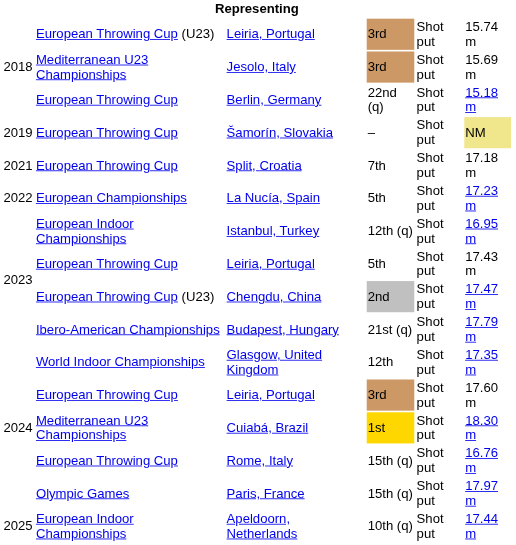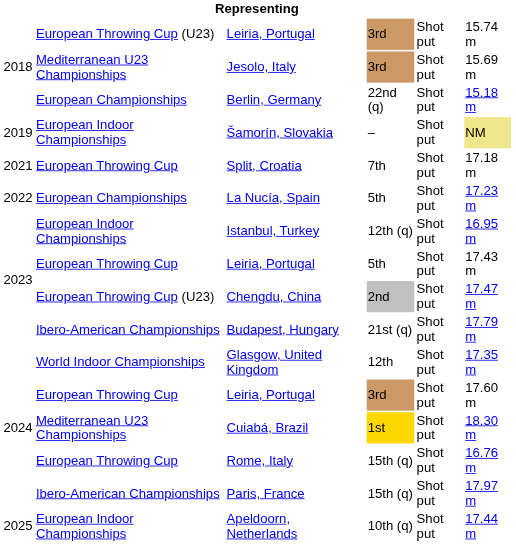 <table>
 <tr>
 <th colspan=6>Representing </th>
 </tr>
 <tr>
 <td rowspan=3>2018</td>
 <td><a href='#'>European Throwing Cup</a> (U23)</td>
 <td><a href='#'>Leiria, Portugal</a></td>
 <td bgcolor=cc9966>3rd</td>
 <td>Shot put</td>
 <td>15.74 m</td>
 </tr>
 <tr>
 <td><a href='#'>Mediterranean U23 Championships</a></td>
 <td><a href='#'>Jesolo, Italy</a></td>
 <td bgcolor=cc9966>3rd</td>
 <td>Shot put</td>
 <td>15.69 m</td>
 </tr>
 <tr>
-<td><a href='#'>European Throwing Cup</a></td>
+<td><a href='#'>European Championships</a></td>
 <td><a href='#'>Berlin, Germany</a></td>
 <td>22nd (q)</td>
 <td>Shot put</td>
 <td><a href='#'>15.18 m</a></td>
 </tr>
 <tr>
 <td>2019</td>
-<td><a href='#'>European Throwing Cup</a></td>
+<td><a href='#'>European Indoor Championships</a></td>
 <td><a href='#'>Šamorín, Slovakia</a></td>
 <td>–</td>
 <td>Shot put</td>
 <td style="background: khaki;">NM</td>
 </tr>
 <tr>
 <td>2021</td>
 <td><a href='#'>European Throwing Cup</a></td>
 <td><a href='#'>Split, Croatia</a></td>
 <td>7th</td>
 <td>Shot put</td>
 <td>17.18 m</td>
 </tr>
 <tr>
 <td>2022</td>
 <td><a href='#'>European Championships</a></td>
 <td><a href='#'>La Nucía, Spain</a></td>
 <td>5th</td>
 <td>Shot put</td>
 <td><a href='#'>17.23 m</a></td>
 </tr>
 <tr>
 <td rowspan=4>2023</td>
 <td><a href='#'>European Indoor Championships</a></td>
 <td><a href='#'>Istanbul, Turkey</a></td>
 <td>12th (q)</td>
 <td>Shot put</td>
 <td><a href='#'>16.95 m</a></td>
 </tr>
 <tr>
 <td><a href='#'>European Throwing Cup</a></td>
 <td><a href='#'>Leiria, Portugal</a></td>
 <td>5th</td>
 <td>Shot put</td>
 <td>17.43 m</td>
 </tr>
 <tr>
 <td><a href='#'>European Throwing Cup</a> (U23)</td>
 <td><a href='#'>Chengdu, China</a></td>
 <td bgcolor=silver>2nd</td>
 <td>Shot put</td>
 <td><a href='#'>17.47 m</a></td>
 </tr>
 <tr>
 <td><a href='#'>Ibero-American Championships</a></td>
 <td><a href='#'>Budapest, Hungary</a></td>
 <td>21st (q)</td>
 <td>Shot put</td>
 <td><a href='#'>17.79 m</a></td>
 </tr>
 <tr>
 <td rowspan=5>2024</td>
 <td><a href='#'>World Indoor Championships</a></td>
 <td><a href='#'>Glasgow, United Kingdom</a></td>
 <td>12th</td>
 <td>Shot put</td>
 <td><a href='#'>17.35 m</a></td>
 </tr>
 <tr>
 <td><a href='#'>European Throwing Cup</a></td>
 <td><a href='#'>Leiria, Portugal</a></td>
 <td bgcolor=cc9966>3rd</td>
 <td>Shot put</td>
 <td>17.60 m</td>
 </tr>
 <tr>
 <td><a href='#'>Mediterranean U23 Championships</a></td>
 <td><a href='#'>Cuiabá, Brazil</a></td>
 <td bgcolor=gold>1st</td>
 <td>Shot put</td>
 <td><a href='#'>18.30 m</a></td>
 </tr>
 <tr>
 <td><a href='#'>European Throwing Cup</a></td>
 <td><a href='#'>Rome, Italy</a></td>
 <td>15th (q)</td>
 <td>Shot put</td>
 <td><a href='#'>16.76 m</a></td>
 </tr>
 <tr>
-<td><a href='#'>Olympic Games</a></td>
+<td><a href='#'>Ibero-American Championships</a></td>
 <td><a href='#'>Paris, France</a></td>
 <td>15th (q)</td>
 <td>Shot put</td>
 <td><a href='#'>17.97 m</a></td>
 </tr>
 <tr>
 <td>2025</td>
 <td><a href='#'>European Indoor Championships</a></td>
 <td><a href='#'>Apeldoorn, Netherlands</a></td>
 <td>10th (q)</td>
 <td>Shot put</td>
 <td><a href='#'>17.44 m</a></td>
 </tr>
 </table>
